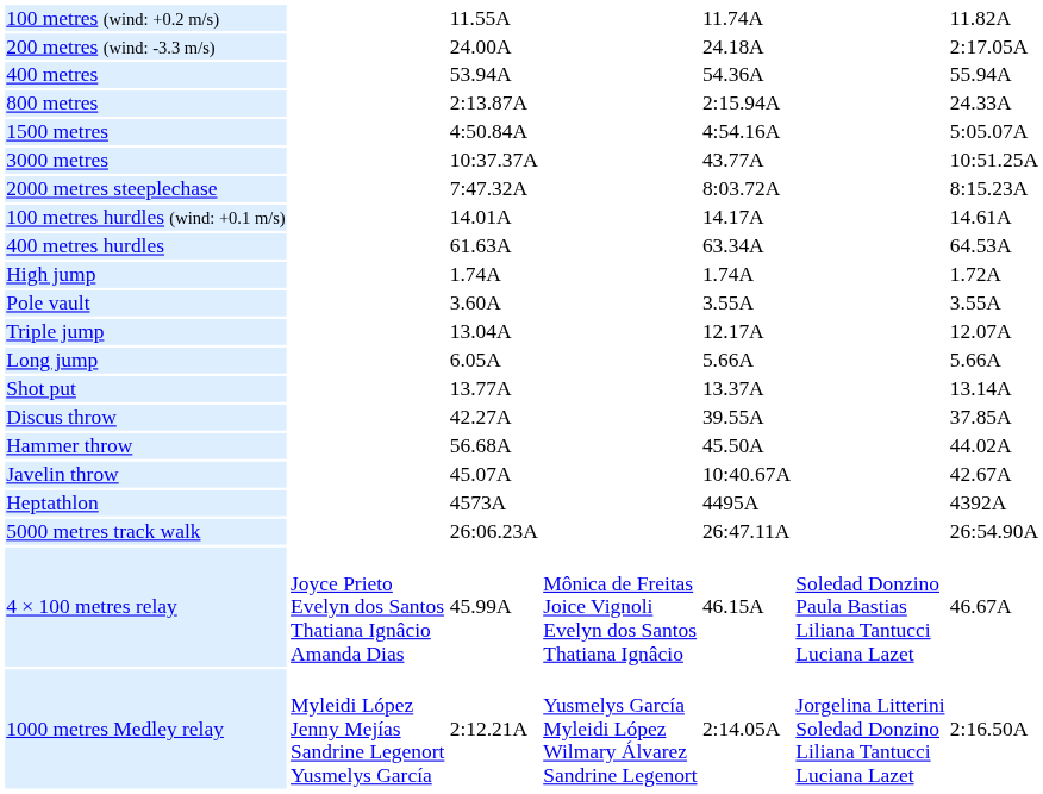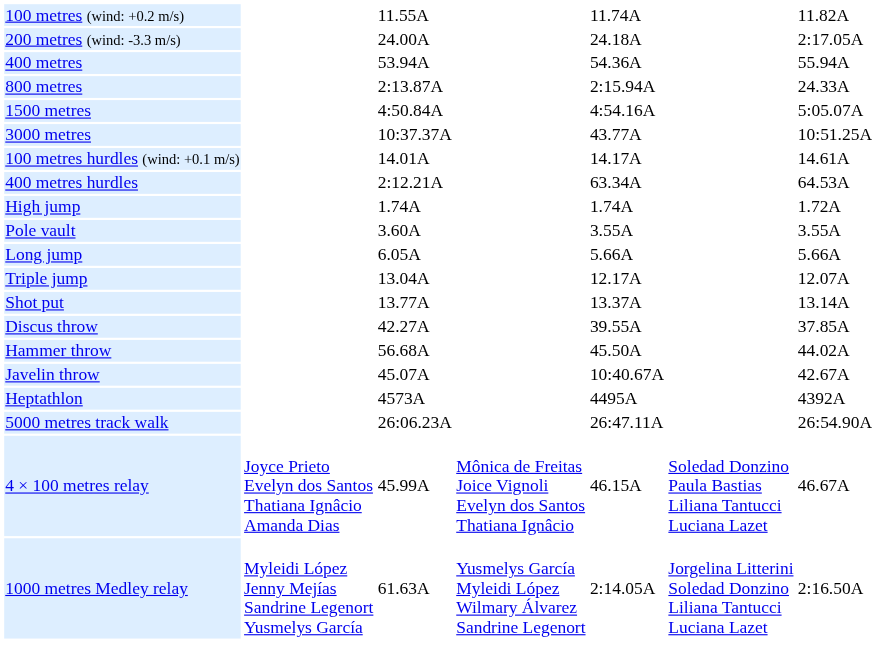 <table>
 <tr>
 <td bgcolor = DDEEFF><a href='#'>100 metres</a> <small>(wind: +0.2 m/s)</small></td>
 <td></td>
 <td>11.55A</td>
 <td></td>
 <td>11.74A</td>
 <td></td>
 <td>11.82A</td>
 </tr>
 <tr>
 <td bgcolor = DDEEFF><a href='#'>200 metres</a> <small>(wind: -3.3 m/s)</small></td>
 <td></td>
 <td>24.00A</td>
 <td></td>
 <td>24.18A</td>
 <td></td>
 <td>2:17.05A</td>
 </tr>
 <tr>
 <td bgcolor = DDEEFF><a href='#'>400 metres</a></td>
 <td></td>
 <td>53.94A</td>
 <td></td>
 <td>54.36A</td>
 <td></td>
 <td>55.94A</td>
 </tr>
 <tr>
 <td bgcolor = DDEEFF><a href='#'>800 metres</a></td>
 <td></td>
 <td>2:13.87A</td>
 <td></td>
 <td>2:15.94A</td>
 <td></td>
 <td>24.33A</td>
 </tr>
 <tr>
 <td bgcolor = DDEEFF><a href='#'>1500 metres</a></td>
 <td></td>
 <td>4:50.84A</td>
 <td></td>
 <td>4:54.16A</td>
 <td></td>
 <td>5:05.07A</td>
 </tr>
 <tr>
 <td bgcolor = DDEEFF><a href='#'>3000 metres</a></td>
 <td></td>
 <td>10:37.37A</td>
 <td></td>
 <td>43.77A</td>
 <td></td>
 <td>10:51.25A</td>
 </tr>
 <tr>
-<td bgcolor = DDEEFF><a href='#'>2000 metres steeplechase</a></td>
-<td></td>
-<td>7:47.32A</td>
-<td></td>
-<td>8:03.72A</td>
-<td></td>
-<td>8:15.23A</td>
-</tr>
-<tr>
 <td bgcolor = DDEEFF><a href='#'>100 metres hurdles</a> <small>(wind: +0.1 m/s)</small></td>
 <td></td>
 <td>14.01A</td>
 <td></td>
 <td>14.17A</td>
 <td></td>
 <td>14.61A</td>
 </tr>
 <tr>
 <td bgcolor = DDEEFF><a href='#'>400 metres hurdles</a></td>
 <td></td>
-<td>61.63A</td>
+<td>2:12.21A</td>
 <td></td>
 <td>63.34A</td>
 <td></td>
 <td>64.53A</td>
 </tr>
 <tr>
 <td bgcolor = DDEEFF><a href='#'>High jump</a></td>
 <td></td>
 <td>1.74A</td>
 <td></td>
 <td>1.74A</td>
 <td></td>
 <td>1.72A</td>
 </tr>
 <tr>
 <td bgcolor = DDEEFF><a href='#'>Pole vault</a></td>
 <td></td>
 <td>3.60A</td>
 <td></td>
 <td>3.55A</td>
 <td></td>
 <td>3.55A</td>
 </tr>
 <tr>
+<td bgcolor = DDEEFF><a href='#'>Long jump</a></td>
+<td></td>
+<td>6.05A</td>
+<td></td>
+<td>5.66A</td>
+<td></td>
+<td>5.66A</td>
+</tr>
+<tr>
 <td bgcolor = DDEEFF><a href='#'>Triple jump</a></td>
 <td></td>
 <td>13.04A</td>
 <td></td>
 <td>12.17A</td>
 <td></td>
 <td>12.07A</td>
-</tr>
-<tr>
-<td bgcolor = DDEEFF><a href='#'>Long jump</a></td>
-<td></td>
-<td>6.05A</td>
-<td></td>
-<td>5.66A</td>
-<td></td>
-<td>5.66A</td>
 </tr>
 <tr>
 <td bgcolor = DDEEFF><a href='#'>Shot put</a></td>
 <td></td>
 <td>13.77A</td>
 <td></td>
 <td>13.37A</td>
 <td></td>
 <td>13.14A</td>
 </tr>
 <tr>
 <td bgcolor = DDEEFF><a href='#'>Discus throw</a></td>
 <td></td>
 <td>42.27A</td>
 <td></td>
 <td>39.55A</td>
 <td></td>
 <td>37.85A</td>
 </tr>
 <tr>
 <td bgcolor = DDEEFF><a href='#'>Hammer throw</a></td>
 <td></td>
 <td>56.68A</td>
 <td></td>
 <td>45.50A</td>
 <td></td>
 <td>44.02A</td>
 </tr>
 <tr>
 <td bgcolor = DDEEFF><a href='#'>Javelin throw</a></td>
 <td></td>
 <td>45.07A</td>
 <td></td>
 <td>10:40.67A</td>
 <td></td>
 <td>42.67A</td>
 </tr>
 <tr>
 <td bgcolor = DDEEFF><a href='#'>Heptathlon</a></td>
 <td></td>
 <td>4573A</td>
 <td></td>
 <td>4495A</td>
 <td></td>
 <td>4392A</td>
 </tr>
 <tr>
 <td bgcolor = DDEEFF><a href='#'>5000 metres track walk</a></td>
 <td></td>
 <td>26:06.23A</td>
 <td></td>
 <td>26:47.11A</td>
 <td></td>
 <td>26:54.90A</td>
 </tr>
 <tr>
 <td bgcolor = DDEEFF><a href='#'>4 × 100 metres relay</a></td>
 <td> <br> <a href='#'>Joyce Prieto</a> <br> <a href='#'>Evelyn dos Santos</a> <br> <a href='#'>Thatiana Ignâcio</a> <br> <a href='#'>Amanda Dias</a></td>
 <td>45.99A</td>
 <td> <br> <a href='#'>Mônica de Freitas</a> <br> <a href='#'>Joice Vignoli</a> <br> <a href='#'>Evelyn dos Santos</a> <br> <a href='#'>Thatiana Ignâcio</a></td>
 <td>46.15A</td>
 <td> <br> <a href='#'>Soledad Donzino</a> <br> <a href='#'>Paula Bastias</a> <br> <a href='#'>Liliana Tantucci</a> <br> <a href='#'>Luciana Lazet</a></td>
 <td>46.67A</td>
 </tr>
 <tr>
 <td bgcolor = DDEEFF><a href='#'>1000 metres Medley relay</a></td>
 <td> <br> <a href='#'>Myleidi López</a> <br> <a href='#'>Jenny Mejías</a> <br> <a href='#'>Sandrine Legenort</a> <br> <a href='#'>Yusmelys García</a></td>
-<td>2:12.21A</td>
+<td>61.63A</td>
 <td> <br> <a href='#'>Yusmelys García</a> <br> <a href='#'>Myleidi López</a> <br> <a href='#'>Wilmary Álvarez</a> <br> <a href='#'>Sandrine Legenort</a></td>
 <td>2:14.05A</td>
 <td> <br> <a href='#'>Jorgelina Litterini</a> <br> <a href='#'>Soledad Donzino</a> <br> <a href='#'>Liliana Tantucci</a> <br> <a href='#'>Luciana Lazet</a></td>
 <td>2:16.50A</td>
 </tr>
 </table>
